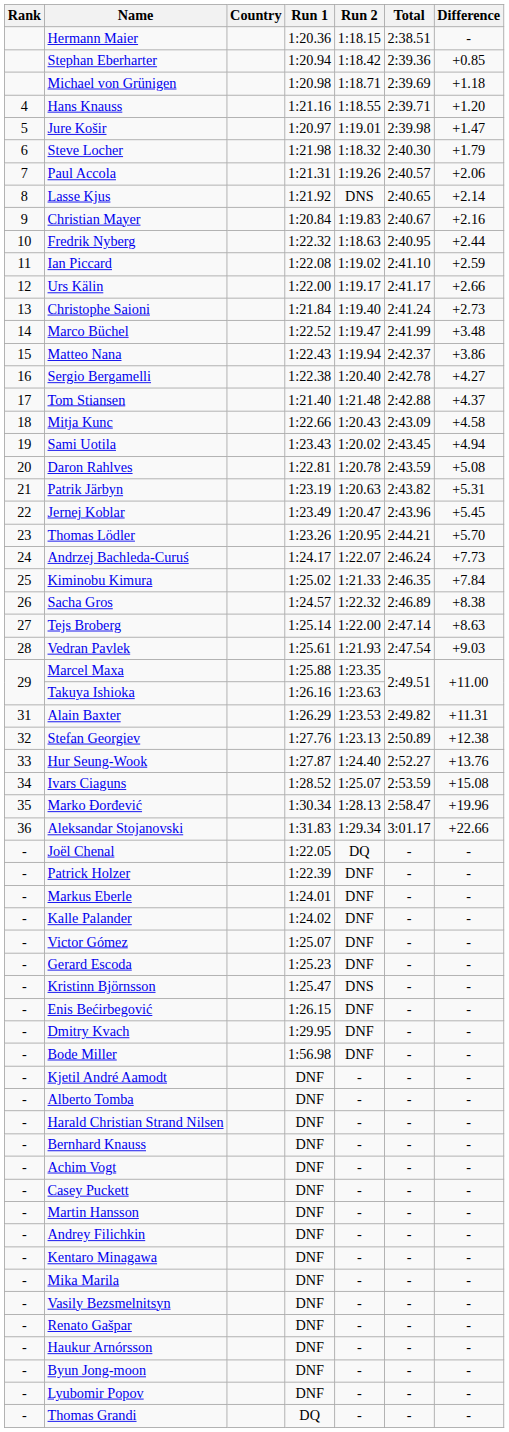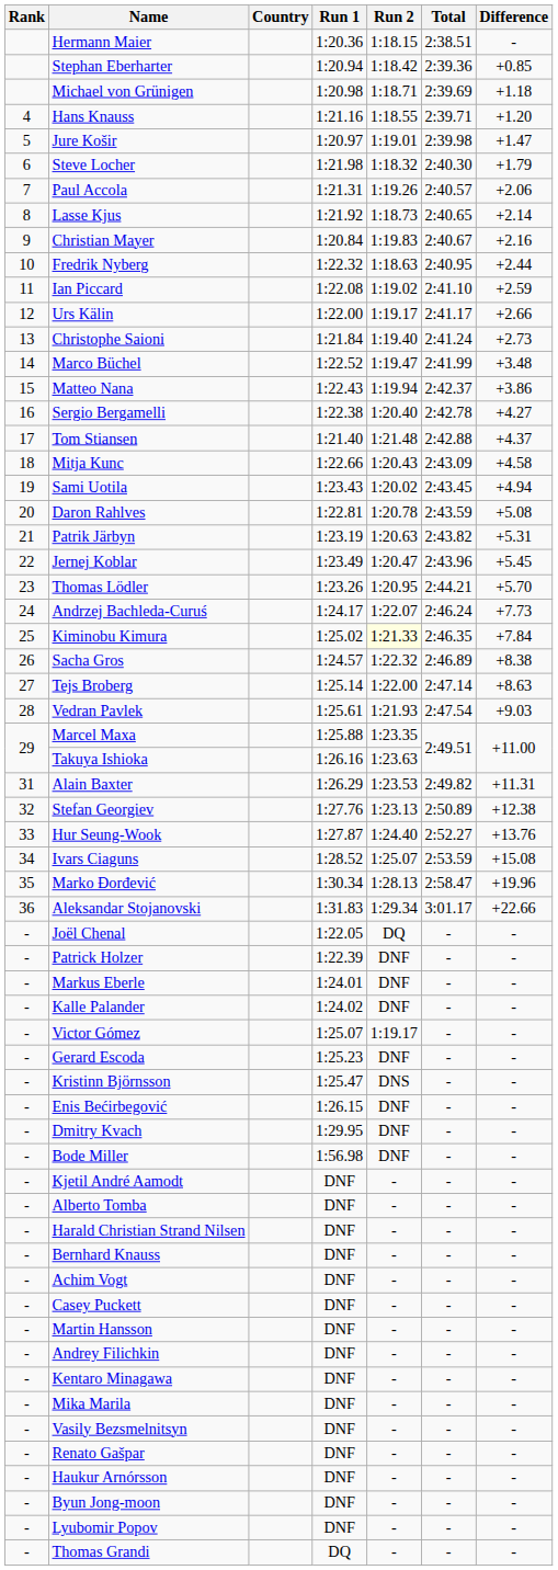 <table class="wikitable sortable" style="text-align:center">
 <tr>
 <th>Rank</th>
 <th>Name</th>
 <th>Country</th>
 <th>Run 1</th>
 <th>Run 2</th>
 <th>Total</th>
 <th>Difference</th>
 </tr>
 <tr>
 <td></td>
 <td align=left><a href='#'>Hermann Maier</a></td>
 <td align=left></td>
 <td>1:20.36</td>
 <td>1:18.15</td>
 <td>2:38.51</td>
 <td>-</td>
 </tr>
 <tr>
 <td></td>
 <td align=left><a href='#'>Stephan Eberharter</a></td>
 <td align=left></td>
 <td>1:20.94</td>
 <td>1:18.42</td>
 <td>2:39.36</td>
 <td>+0.85</td>
 </tr>
 <tr>
 <td></td>
 <td align=left><a href='#'>Michael von Grünigen</a></td>
 <td align=left></td>
 <td>1:20.98</td>
 <td>1:18.71</td>
 <td>2:39.69</td>
 <td>+1.18</td>
 </tr>
 <tr>
 <td>4</td>
 <td align=left><a href='#'>Hans Knauss</a></td>
 <td align=left></td>
 <td>1:21.16</td>
 <td>1:18.55</td>
 <td>2:39.71</td>
 <td>+1.20</td>
 </tr>
 <tr>
 <td>5</td>
 <td align=left><a href='#'>Jure Košir</a></td>
 <td align=left></td>
 <td>1:20.97</td>
 <td>1:19.01</td>
 <td>2:39.98</td>
 <td>+1.47</td>
 </tr>
 <tr>
 <td>6</td>
 <td align=left><a href='#'>Steve Locher</a></td>
 <td align=left></td>
 <td>1:21.98</td>
 <td>1:18.32</td>
 <td>2:40.30</td>
 <td>+1.79</td>
 </tr>
 <tr>
 <td>7</td>
 <td align=left><a href='#'>Paul Accola</a></td>
 <td align=left></td>
 <td>1:21.31</td>
 <td>1:19.26</td>
 <td>2:40.57</td>
 <td>+2.06</td>
 </tr>
 <tr>
 <td>8</td>
 <td align=left><a href='#'>Lasse Kjus</a></td>
 <td align=left></td>
 <td>1:21.92</td>
-<td>DNS</td>
+<td>1:18.73</td>
 <td>2:40.65</td>
 <td>+2.14</td>
 </tr>
 <tr>
 <td>9</td>
 <td align=left><a href='#'>Christian Mayer</a></td>
 <td align=left></td>
 <td>1:20.84</td>
 <td>1:19.83</td>
 <td>2:40.67</td>
 <td>+2.16</td>
 </tr>
 <tr>
 <td>10</td>
 <td align=left><a href='#'>Fredrik Nyberg</a></td>
 <td align=left></td>
 <td>1:22.32</td>
 <td>1:18.63</td>
 <td>2:40.95</td>
 <td>+2.44</td>
 </tr>
 <tr>
 <td>11</td>
 <td align=left><a href='#'>Ian Piccard</a></td>
 <td align=left></td>
 <td>1:22.08</td>
 <td>1:19.02</td>
 <td>2:41.10</td>
 <td>+2.59</td>
 </tr>
 <tr>
 <td>12</td>
 <td align=left><a href='#'>Urs Kälin</a></td>
 <td align=left></td>
 <td>1:22.00</td>
 <td>1:19.17</td>
 <td>2:41.17</td>
 <td>+2.66</td>
 </tr>
 <tr>
 <td>13</td>
 <td align=left><a href='#'>Christophe Saioni</a></td>
 <td align=left></td>
 <td>1:21.84</td>
 <td>1:19.40</td>
 <td>2:41.24</td>
 <td>+2.73</td>
 </tr>
 <tr>
 <td>14</td>
 <td align=left><a href='#'>Marco Büchel</a></td>
 <td align=left></td>
 <td>1:22.52</td>
 <td>1:19.47</td>
 <td>2:41.99</td>
 <td>+3.48</td>
 </tr>
 <tr>
 <td>15</td>
 <td align=left><a href='#'>Matteo Nana</a></td>
 <td align=left></td>
 <td>1:22.43</td>
 <td>1:19.94</td>
 <td>2:42.37</td>
 <td>+3.86</td>
 </tr>
 <tr>
 <td>16</td>
 <td align=left><a href='#'>Sergio Bergamelli</a></td>
 <td align=left></td>
 <td>1:22.38</td>
 <td>1:20.40</td>
 <td>2:42.78</td>
 <td>+4.27</td>
 </tr>
 <tr>
 <td>17</td>
 <td align=left><a href='#'>Tom Stiansen</a></td>
 <td align=left></td>
 <td>1:21.40</td>
 <td>1:21.48</td>
 <td>2:42.88</td>
 <td>+4.37</td>
 </tr>
 <tr>
 <td>18</td>
 <td align=left><a href='#'>Mitja Kunc</a></td>
 <td align=left></td>
 <td>1:22.66</td>
 <td>1:20.43</td>
 <td>2:43.09</td>
 <td>+4.58</td>
 </tr>
 <tr>
 <td>19</td>
 <td align=left><a href='#'>Sami Uotila</a></td>
 <td align=left></td>
 <td>1:23.43</td>
 <td>1:20.02</td>
 <td>2:43.45</td>
 <td>+4.94</td>
 </tr>
 <tr>
 <td>20</td>
 <td align=left><a href='#'>Daron Rahlves</a></td>
 <td align=left></td>
 <td>1:22.81</td>
 <td>1:20.78</td>
 <td>2:43.59</td>
 <td>+5.08</td>
 </tr>
 <tr>
 <td>21</td>
 <td align=left><a href='#'>Patrik Järbyn</a></td>
 <td align=left></td>
 <td>1:23.19</td>
 <td>1:20.63</td>
 <td>2:43.82</td>
 <td>+5.31</td>
 </tr>
 <tr>
 <td>22</td>
 <td align=left><a href='#'>Jernej Koblar</a></td>
 <td align=left></td>
 <td>1:23.49</td>
 <td>1:20.47</td>
 <td>2:43.96</td>
 <td>+5.45</td>
 </tr>
 <tr>
 <td>23</td>
 <td align=left><a href='#'>Thomas Lödler</a></td>
 <td align=left></td>
 <td>1:23.26</td>
 <td>1:20.95</td>
 <td>2:44.21</td>
 <td>+5.70</td>
 </tr>
 <tr>
 <td>24</td>
 <td align=left><a href='#'>Andrzej Bachleda-Curuś</a></td>
 <td align=left></td>
 <td>1:24.17</td>
 <td>1:22.07</td>
 <td>2:46.24</td>
 <td>+7.73</td>
 </tr>
 <tr>
 <td>25</td>
 <td align=left><a href='#'>Kiminobu Kimura</a></td>
 <td align=left></td>
 <td>1:25.02</td>
-<td>1:21.33</td>
+<td style="background: lightyellow;">1:21.33</td>
 <td>2:46.35</td>
 <td>+7.84</td>
 </tr>
 <tr>
 <td>26</td>
 <td align=left><a href='#'>Sacha Gros</a></td>
 <td align=left></td>
 <td>1:24.57</td>
 <td>1:22.32</td>
 <td>2:46.89</td>
 <td>+8.38</td>
 </tr>
 <tr>
 <td>27</td>
 <td align=left><a href='#'>Tejs Broberg</a></td>
 <td align=left></td>
 <td>1:25.14</td>
 <td>1:22.00</td>
 <td>2:47.14</td>
 <td>+8.63</td>
 </tr>
 <tr>
 <td>28</td>
 <td align=left><a href='#'>Vedran Pavlek</a></td>
 <td align=left></td>
 <td>1:25.61</td>
 <td>1:21.93</td>
 <td>2:47.54</td>
 <td>+9.03</td>
 </tr>
 <tr>
 <td rowspan=2>29</td>
 <td align=left><a href='#'>Marcel Maxa</a></td>
 <td align=left></td>
 <td>1:25.88</td>
 <td>1:23.35</td>
 <td rowspan=2>2:49.51</td>
 <td rowspan=2>+11.00</td>
 </tr>
 <tr>
 <td align=left><a href='#'>Takuya Ishioka</a></td>
 <td align=left></td>
 <td>1:26.16</td>
 <td>1:23.63</td>
 </tr>
 <tr>
 <td>31</td>
 <td align=left><a href='#'>Alain Baxter</a></td>
 <td align=left></td>
 <td>1:26.29</td>
 <td>1:23.53</td>
 <td>2:49.82</td>
 <td>+11.31</td>
 </tr>
 <tr>
 <td>32</td>
 <td align=left><a href='#'>Stefan Georgiev</a></td>
 <td align=left></td>
 <td>1:27.76</td>
 <td>1:23.13</td>
 <td>2:50.89</td>
 <td>+12.38</td>
 </tr>
 <tr>
 <td>33</td>
 <td align=left><a href='#'>Hur Seung-Wook</a></td>
 <td align=left></td>
 <td>1:27.87</td>
 <td>1:24.40</td>
 <td>2:52.27</td>
 <td>+13.76</td>
 </tr>
 <tr>
 <td>34</td>
 <td align=left><a href='#'>Ivars Ciaguns</a></td>
 <td align=left></td>
 <td>1:28.52</td>
 <td>1:25.07</td>
 <td>2:53.59</td>
 <td>+15.08</td>
 </tr>
 <tr>
 <td>35</td>
 <td align=left><a href='#'>Marko Đorđević</a></td>
 <td align=left></td>
 <td>1:30.34</td>
 <td>1:28.13</td>
 <td>2:58.47</td>
 <td>+19.96</td>
 </tr>
 <tr>
 <td>36</td>
 <td align=left><a href='#'>Aleksandar Stojanovski</a></td>
 <td align=left></td>
 <td>1:31.83</td>
 <td>1:29.34</td>
 <td>3:01.17</td>
 <td>+22.66</td>
 </tr>
 <tr>
 <td>-</td>
 <td align=left><a href='#'>Joël Chenal</a></td>
 <td align=left></td>
 <td>1:22.05</td>
 <td>DQ</td>
 <td>-</td>
 <td>-</td>
 </tr>
 <tr>
 <td>-</td>
 <td align=left><a href='#'>Patrick Holzer</a></td>
 <td align=left></td>
 <td>1:22.39</td>
 <td>DNF</td>
 <td>-</td>
 <td>-</td>
 </tr>
 <tr>
 <td>-</td>
 <td align=left><a href='#'>Markus Eberle</a></td>
 <td align=left></td>
 <td>1:24.01</td>
 <td>DNF</td>
 <td>-</td>
 <td>-</td>
 </tr>
 <tr>
 <td>-</td>
 <td align=left><a href='#'>Kalle Palander</a></td>
 <td align=left></td>
 <td>1:24.02</td>
 <td>DNF</td>
 <td>-</td>
 <td>-</td>
 </tr>
 <tr>
 <td>-</td>
 <td align=left><a href='#'>Victor Gómez</a></td>
 <td align=left></td>
 <td>1:25.07</td>
-<td>DNF</td>
+<td>1:19.17</td>
 <td>-</td>
 <td>-</td>
 </tr>
 <tr>
 <td>-</td>
 <td align=left><a href='#'>Gerard Escoda</a></td>
 <td align=left></td>
 <td>1:25.23</td>
 <td>DNF</td>
 <td>-</td>
 <td>-</td>
 </tr>
 <tr>
 <td>-</td>
 <td align=left><a href='#'>Kristinn Björnsson</a></td>
 <td align=left></td>
 <td>1:25.47</td>
 <td>DNS</td>
 <td>-</td>
 <td>-</td>
 </tr>
 <tr>
 <td>-</td>
 <td align=left><a href='#'>Enis Bećirbegović</a></td>
 <td align=left></td>
 <td>1:26.15</td>
 <td>DNF</td>
 <td>-</td>
 <td>-</td>
 </tr>
 <tr>
 <td>-</td>
 <td align=left><a href='#'>Dmitry Kvach</a></td>
 <td align=left></td>
 <td>1:29.95</td>
 <td>DNF</td>
 <td>-</td>
 <td>-</td>
 </tr>
 <tr>
 <td>-</td>
 <td align=left><a href='#'>Bode Miller</a></td>
 <td align=left></td>
 <td>1:56.98</td>
 <td>DNF</td>
 <td>-</td>
 <td>-</td>
 </tr>
 <tr>
 <td>-</td>
 <td align=left><a href='#'>Kjetil André Aamodt</a></td>
 <td align=left></td>
 <td>DNF</td>
 <td>-</td>
 <td>-</td>
 <td>-</td>
 </tr>
 <tr>
 <td>-</td>
 <td align=left><a href='#'>Alberto Tomba</a></td>
 <td align=left></td>
 <td>DNF</td>
 <td>-</td>
 <td>-</td>
 <td>-</td>
 </tr>
 <tr>
 <td>-</td>
 <td align=left><a href='#'>Harald Christian Strand Nilsen</a></td>
 <td align=left></td>
 <td>DNF</td>
 <td>-</td>
 <td>-</td>
 <td>-</td>
 </tr>
 <tr>
 <td>-</td>
 <td align=left><a href='#'>Bernhard Knauss</a></td>
 <td align=left></td>
 <td>DNF</td>
 <td>-</td>
 <td>-</td>
 <td>-</td>
 </tr>
 <tr>
 <td>-</td>
 <td align=left><a href='#'>Achim Vogt</a></td>
 <td align=left></td>
 <td>DNF</td>
 <td>-</td>
 <td>-</td>
 <td>-</td>
 </tr>
 <tr>
 <td>-</td>
 <td align=left><a href='#'>Casey Puckett</a></td>
 <td align=left></td>
 <td>DNF</td>
 <td>-</td>
 <td>-</td>
 <td>-</td>
 </tr>
 <tr>
 <td>-</td>
 <td align=left><a href='#'>Martin Hansson</a></td>
 <td align=left></td>
 <td>DNF</td>
 <td>-</td>
 <td>-</td>
 <td>-</td>
 </tr>
 <tr>
 <td>-</td>
 <td align=left><a href='#'>Andrey Filichkin</a></td>
 <td align=left></td>
 <td>DNF</td>
 <td>-</td>
 <td>-</td>
 <td>-</td>
 </tr>
 <tr>
 <td>-</td>
 <td align=left><a href='#'>Kentaro Minagawa</a></td>
 <td align=left></td>
 <td>DNF</td>
 <td>-</td>
 <td>-</td>
 <td>-</td>
 </tr>
 <tr>
 <td>-</td>
 <td align=left><a href='#'>Mika Marila</a></td>
 <td align=left></td>
 <td>DNF</td>
 <td>-</td>
 <td>-</td>
 <td>-</td>
 </tr>
 <tr>
 <td>-</td>
 <td align=left><a href='#'>Vasily Bezsmelnitsyn</a></td>
 <td align=left></td>
 <td>DNF</td>
 <td>-</td>
 <td>-</td>
 <td>-</td>
 </tr>
 <tr>
 <td>-</td>
 <td align=left><a href='#'>Renato Gašpar</a></td>
 <td align=left></td>
 <td>DNF</td>
 <td>-</td>
 <td>-</td>
 <td>-</td>
 </tr>
 <tr>
 <td>-</td>
 <td align=left><a href='#'>Haukur Arnórsson</a></td>
 <td align=left></td>
 <td>DNF</td>
 <td>-</td>
 <td>-</td>
 <td>-</td>
 </tr>
 <tr>
 <td>-</td>
 <td align=left><a href='#'>Byun Jong-moon</a></td>
 <td align=left></td>
 <td>DNF</td>
 <td>-</td>
 <td>-</td>
 <td>-</td>
 </tr>
 <tr>
 <td>-</td>
 <td align=left><a href='#'>Lyubomir Popov</a></td>
 <td align=left></td>
 <td>DNF</td>
 <td>-</td>
 <td>-</td>
 <td>-</td>
 </tr>
 <tr>
 <td>-</td>
 <td align=left><a href='#'>Thomas Grandi</a></td>
 <td align=left></td>
 <td>DQ</td>
 <td>-</td>
 <td>-</td>
 <td>-</td>
 </tr>
 </table>
